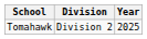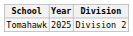 <table class="wikitable">
 <tr>
 <th>School</th>
+<th>Year</th>
 <th>Division</th>
-<th>Year</th>
 </tr>
 <tr>
 <td>Tomahawk</td>
+<td>2025</td>
 <td>Division 2</td>
-<td>2025</td>
 </tr>
 </table>
